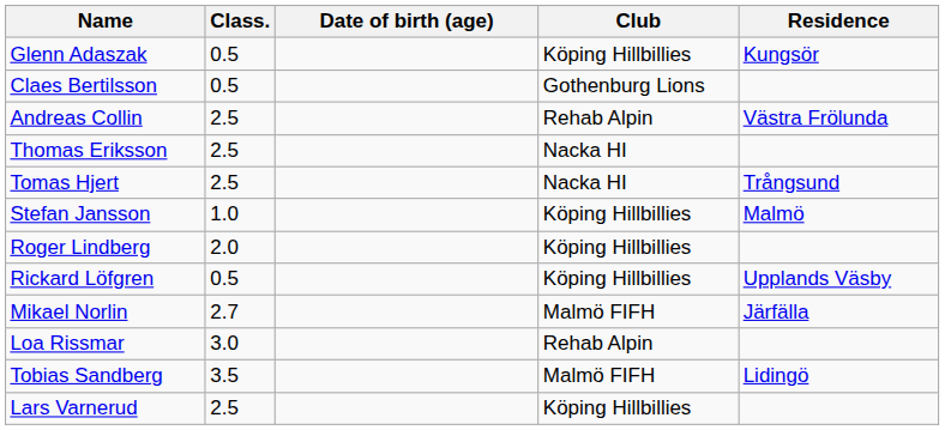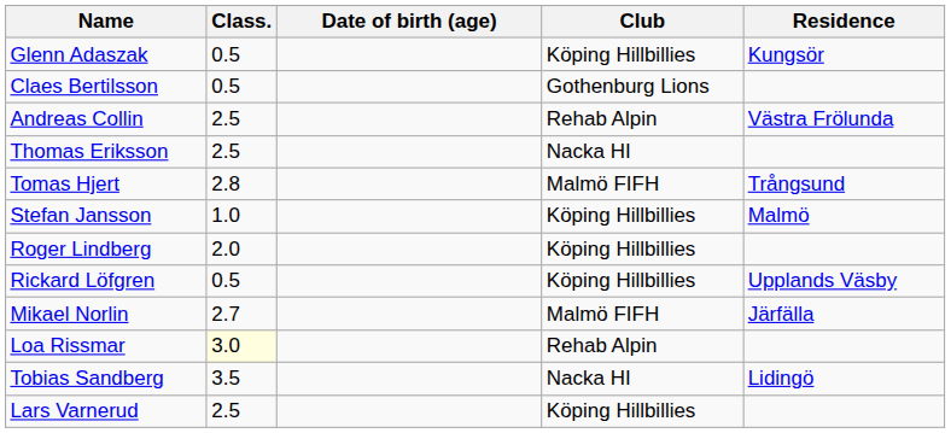 <table class="wikitable">
 <tr>
 <th width=150>Name</th>
 <th>Class.</th>
 <th width=200>Date of birth (age)</th>
 <th width=150>Club</th>
 <th width=150>Residence</th>
 </tr>
 <tr>
 <td><a href='#'>Glenn Adaszak</a></td>
 <td>0.5</td>
 <td></td>
 <td>Köping Hillbillies</td>
 <td><a href='#'>Kungsör</a></td>
 </tr>
 <tr>
 <td><a href='#'>Claes Bertilsson</a></td>
 <td>0.5</td>
 <td></td>
 <td>Gothenburg Lions</td>
 <td></td>
 </tr>
 <tr>
 <td><a href='#'>Andreas Collin</a></td>
 <td>2.5</td>
 <td></td>
 <td>Rehab Alpin</td>
 <td><a href='#'>Västra Frölunda</a></td>
 </tr>
 <tr>
 <td><a href='#'>Thomas Eriksson</a></td>
 <td>2.5</td>
 <td></td>
 <td>Nacka HI</td>
 <td></td>
 </tr>
 <tr>
 <td><a href='#'>Tomas Hjert</a></td>
-<td>2.5</td>
+<td>2.8</td>
 <td></td>
-<td>Nacka HI</td>
+<td>Malmö FIFH</td>
 <td><a href='#'>Trångsund</a></td>
 </tr>
 <tr>
 <td><a href='#'>Stefan Jansson</a></td>
 <td>1.0</td>
 <td></td>
 <td>Köping Hillbillies</td>
 <td><a href='#'>Malmö</a></td>
 </tr>
 <tr>
 <td><a href='#'>Roger Lindberg</a></td>
 <td>2.0</td>
 <td></td>
 <td>Köping Hillbillies</td>
 <td></td>
 </tr>
 <tr>
 <td><a href='#'>Rickard Löfgren</a></td>
 <td>0.5</td>
 <td></td>
 <td>Köping Hillbillies</td>
 <td><a href='#'>Upplands Väsby</a></td>
 </tr>
 <tr>
 <td><a href='#'>Mikael Norlin</a></td>
 <td>2.7</td>
 <td></td>
 <td>Malmö FIFH</td>
 <td><a href='#'>Järfälla</a></td>
 </tr>
 <tr>
 <td><a href='#'>Loa Rissmar</a></td>
-<td>3.0</td>
+<td style="background: lightyellow;">3.0</td>
 <td></td>
 <td>Rehab Alpin</td>
 <td></td>
 </tr>
 <tr>
 <td><a href='#'>Tobias Sandberg</a></td>
 <td>3.5</td>
 <td></td>
-<td>Malmö FIFH</td>
+<td>Nacka HI</td>
 <td><a href='#'>Lidingö</a></td>
 </tr>
 <tr>
 <td><a href='#'>Lars Varnerud</a></td>
 <td>2.5</td>
 <td></td>
 <td>Köping Hillbillies</td>
 <td></td>
 </tr>
 </table>
